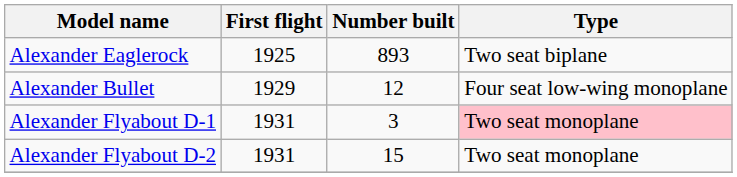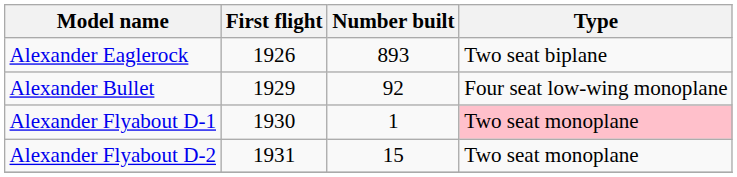 <table class="wikitable sortable">
 <tr>
 <th>Model name</th>
 <th>First flight</th>
 <th>Number built</th>
 <th>Type</th>
 </tr>
 <tr>
 <td align=left><a href='#'>Alexander Eaglerock</a></td>
-<td align=center>1925</td>
+<td align=center>1926</td>
 <td align=center>893</td>
 <td align=left>Two seat biplane</td>
 </tr>
 <tr>
 <td align=left><a href='#'>Alexander Bullet</a></td>
 <td align=center>1929</td>
-<td align=center>12</td>
+<td align=center>92</td>
 <td align=left>Four seat low-wing monoplane</td>
 </tr>
 <tr>
 <td align=left><a href='#'>Alexander Flyabout D-1</a></td>
-<td align=center>1931</td>
-<td align=center>3</td>
+<td align=center>1930</td>
+<td align=center>1</td>
 <td align=left style="background: pink;">Two seat monoplane</td>
 </tr>
 <tr>
 <td align=left><a href='#'>Alexander Flyabout D-2</a></td>
 <td align=center>1931</td>
 <td align=center>15</td>
 <td align=left>Two seat monoplane</td>
 </tr>
 <tr>
 </tr>
 </table>
